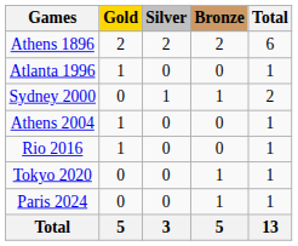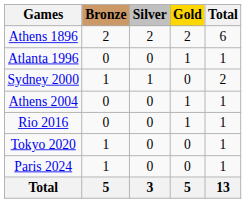 <table class="wikitable sortable" style="text-align:center">
 <tr>
 <th>Games</th>
+<th style="background-color:#c96;">Bronze</th>
+<th style="background-color:silver;">Silver</th>
 <th style="background-color:gold;">Gold</th>
-<th style="background-color:silver;">Silver</th>
-<th style="background-color:#c96;">Bronze</th>
 <th>Total</th>
 </tr>
 <tr>
 <td><a href='#'>Athens 1896</a></td>
 <td>2</td>
 <td>2</td>
 <td>2</td>
 <td>6</td>
 </tr>
 <tr>
 <td><a href='#'>Atlanta 1996</a></td>
+<td>0</td>
+<td>0</td>
+<td>1</td>
+<td>1</td>
+</tr>
+<tr>
+<td><a href='#'>Sydney 2000</a></td>
+<td>1</td>
+<td>1</td>
+<td>0</td>
+<td>2</td>
+</tr>
+<tr>
+<td><a href='#'>Athens 2004</a></td>
+<td>0</td>
+<td>0</td>
+<td>1</td>
+<td>1</td>
+</tr>
+<tr>
+<td><a href='#'>Rio 2016</a></td>
+<td>0</td>
+<td>0</td>
+<td>1</td>
+<td>1</td>
+</tr>
+<tr>
+<td><a href='#'>Tokyo 2020</a></td>
 <td>1</td>
 <td>0</td>
 <td>0</td>
 <td>1</td>
 </tr>
 <tr>
-<td><a href='#'>Sydney 2000</a></td>
-<td>0</td>
-<td>1</td>
-<td>1</td>
-<td>2</td>
-</tr>
-<tr>
-<td><a href='#'>Athens 2004</a></td>
+<td><a href='#'>Paris 2024</a></td>
 <td>1</td>
 <td>0</td>
 <td>0</td>
-<td>1</td>
-</tr>
-<tr>
-<td><a href='#'>Rio 2016</a></td>
-<td>1</td>
-<td>0</td>
-<td>0</td>
-<td>1</td>
-</tr>
-<tr>
-<td><a href='#'>Tokyo 2020</a></td>
-<td>0</td>
-<td>0</td>
-<td>1</td>
-<td>1</td>
-</tr>
-<tr>
-<td><a href='#'>Paris 2024</a></td>
-<td>0</td>
-<td>0</td>
-<td>1</td>
 <td>1</td>
 </tr>
 <tr>
 <th>Total</th>
 <th>5</th>
 <th>3</th>
 <th>5</th>
 <th>13</th>
 </tr>
 </table>
